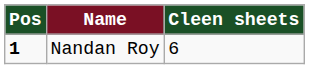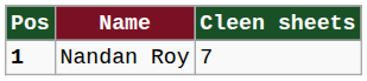 <table class="wikitable" margin-left:1em;float:center>
 <tr>
 <th style="background:#1A5026; color:white; text-align:center;">Pos</th>
 <th style="background:#7A1024; color:white; text-align:center;">Name</th>
 <th style="background:#1A5026; color:white; text-align:center;">Cleen sheets</th>
 </tr>
 <tr>
 <td><strong>1</strong></td>
 <td>Nandan Roy</td>
-<td>6</td>
+<td>7</td>
 </tr>
 </table>
